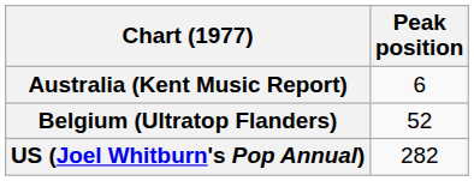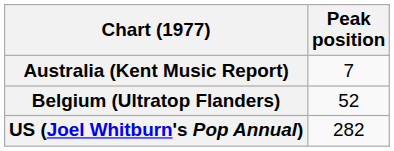 <table class="wikitable sortable plainrowheaders" style="text-align:center">
 <tr>
 <th scope="col">Chart (1977)</th>
 <th scope="col">Peak<br>position</th>
 </tr>
 <tr>
 <th scope="row">Australia (Kent Music Report)</th>
-<td style="text-align:center;">6</td>
+<td style="text-align:center;">7</td>
 </tr>
 <tr>
 <th scope="row">Belgium (Ultratop Flanders)</th>
 <td style="text-align:center;">52</td>
 </tr>
 <tr>
 <th scope="row">US (<a href='#'>Joel Whitburn</a>'s <em>Pop Annual</em>)</th>
 <td style="text-align:center;">282</td>
 </tr>
 </table>
